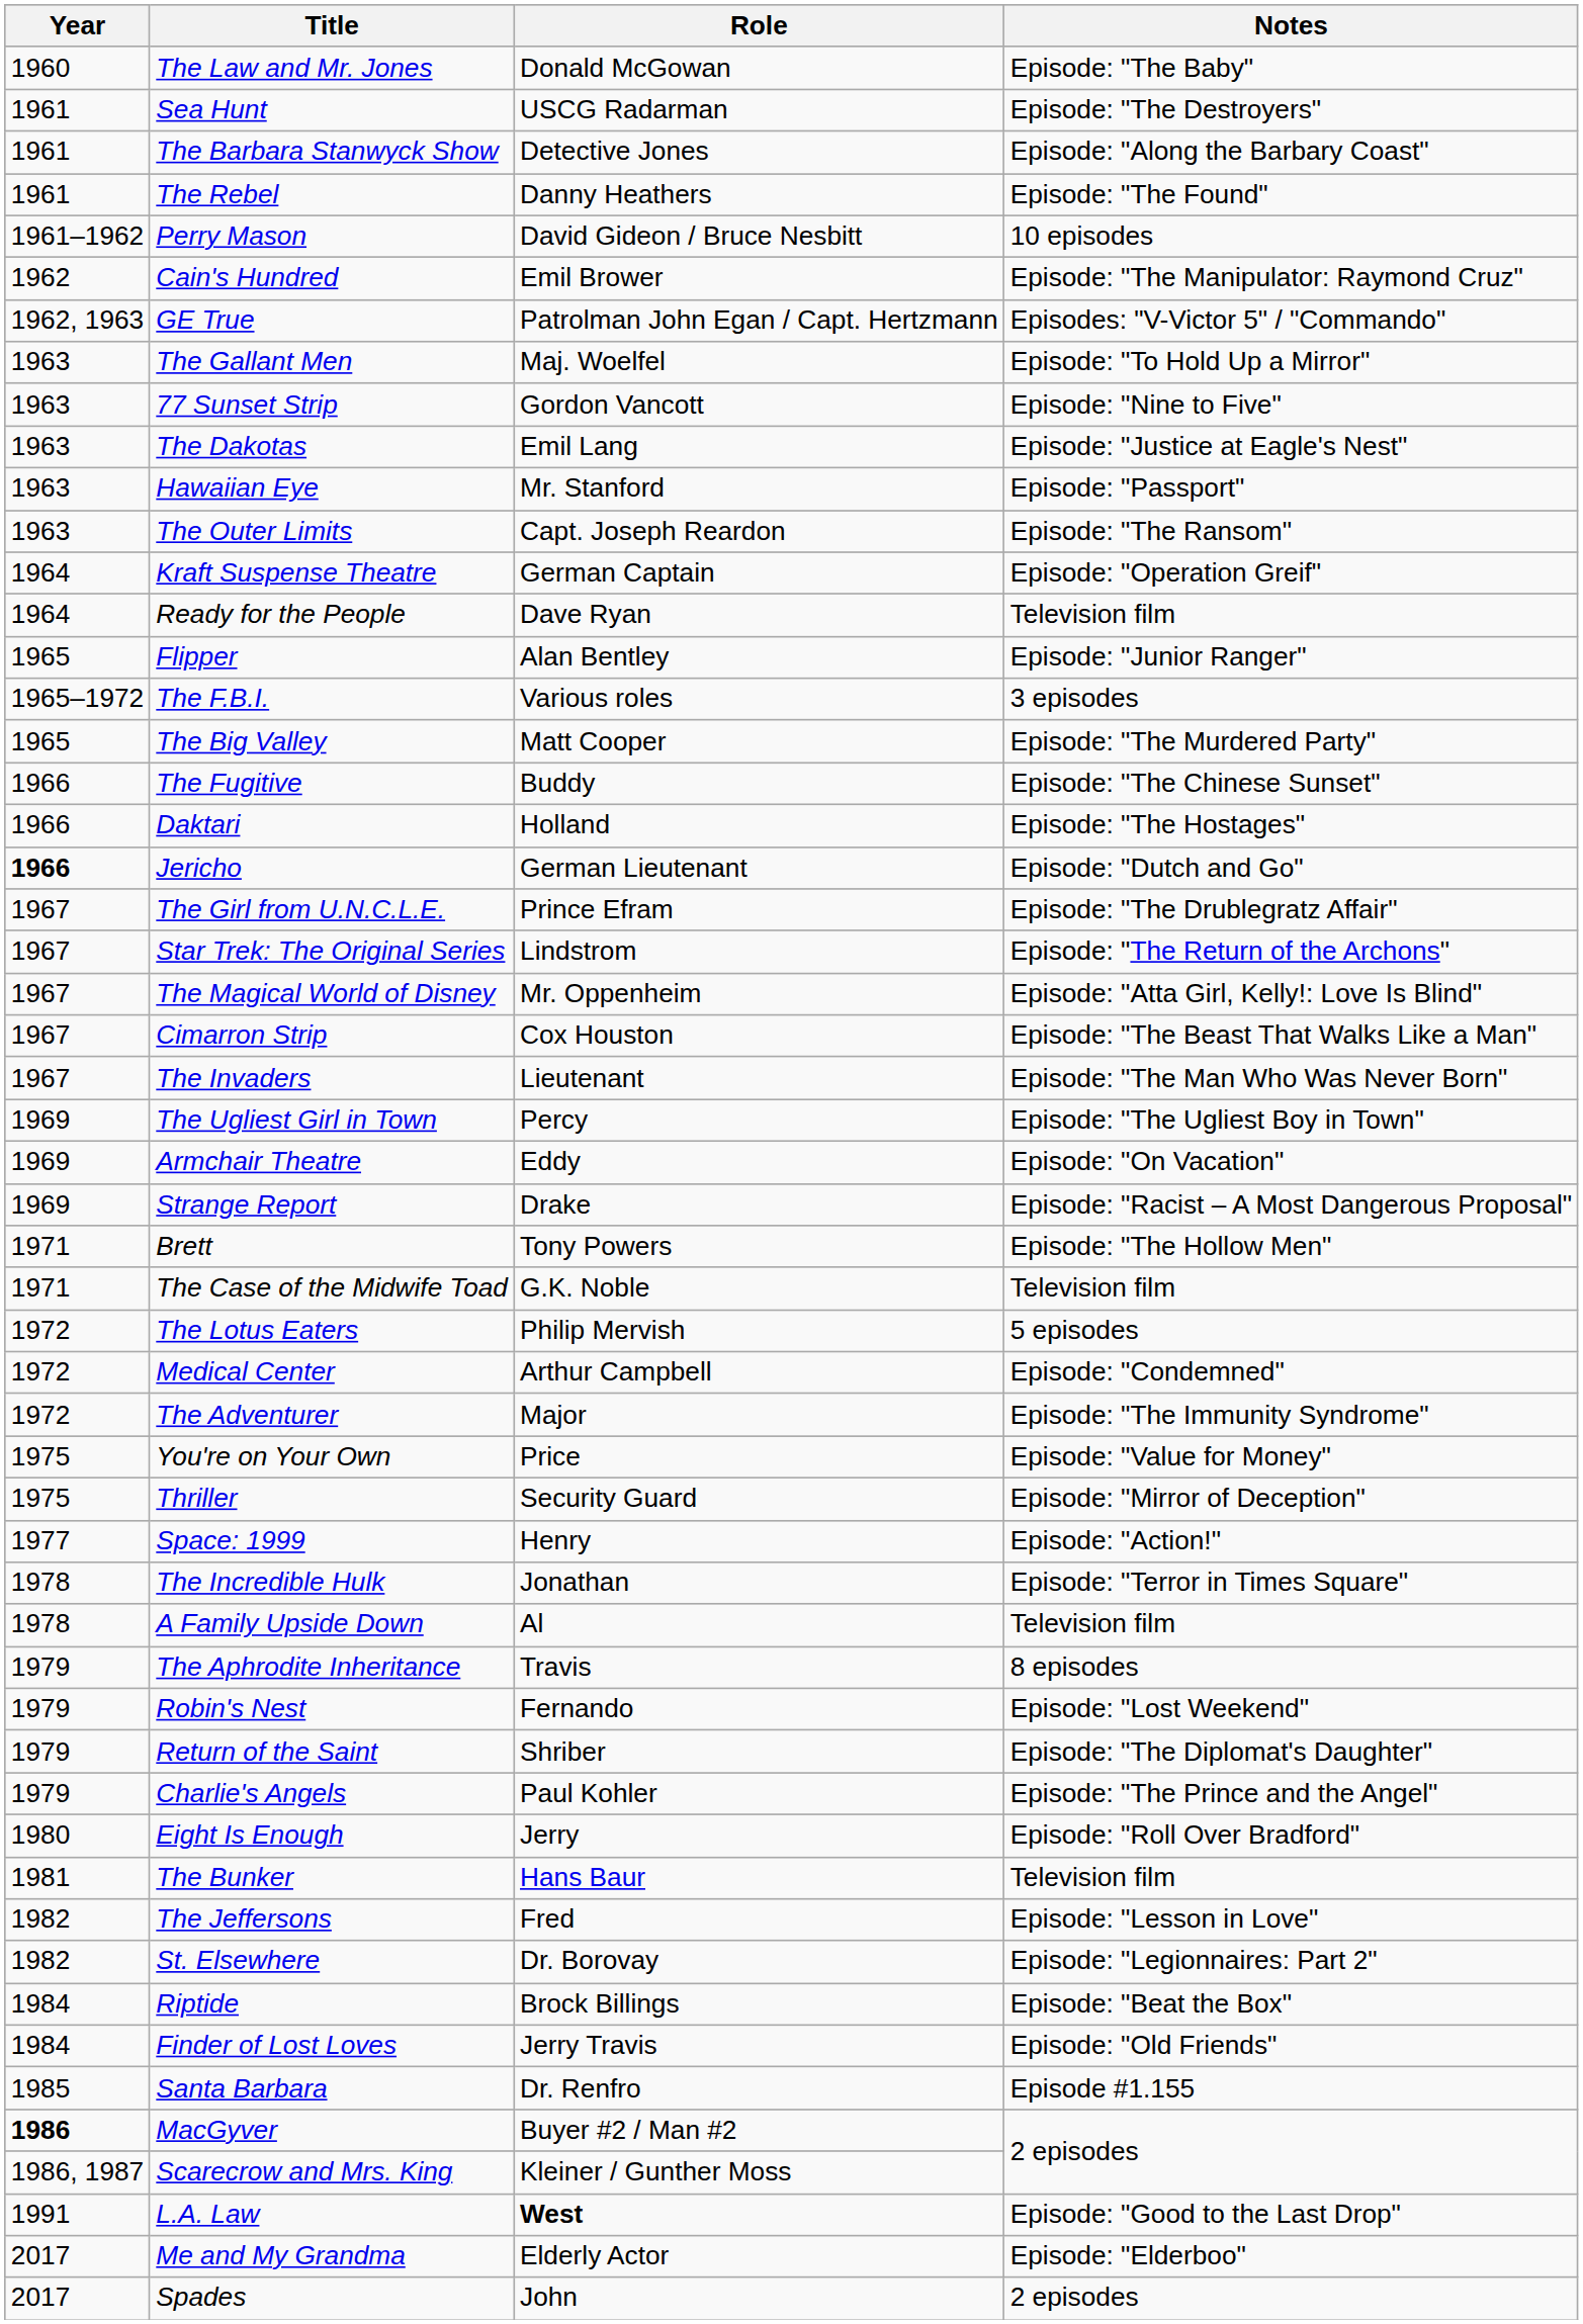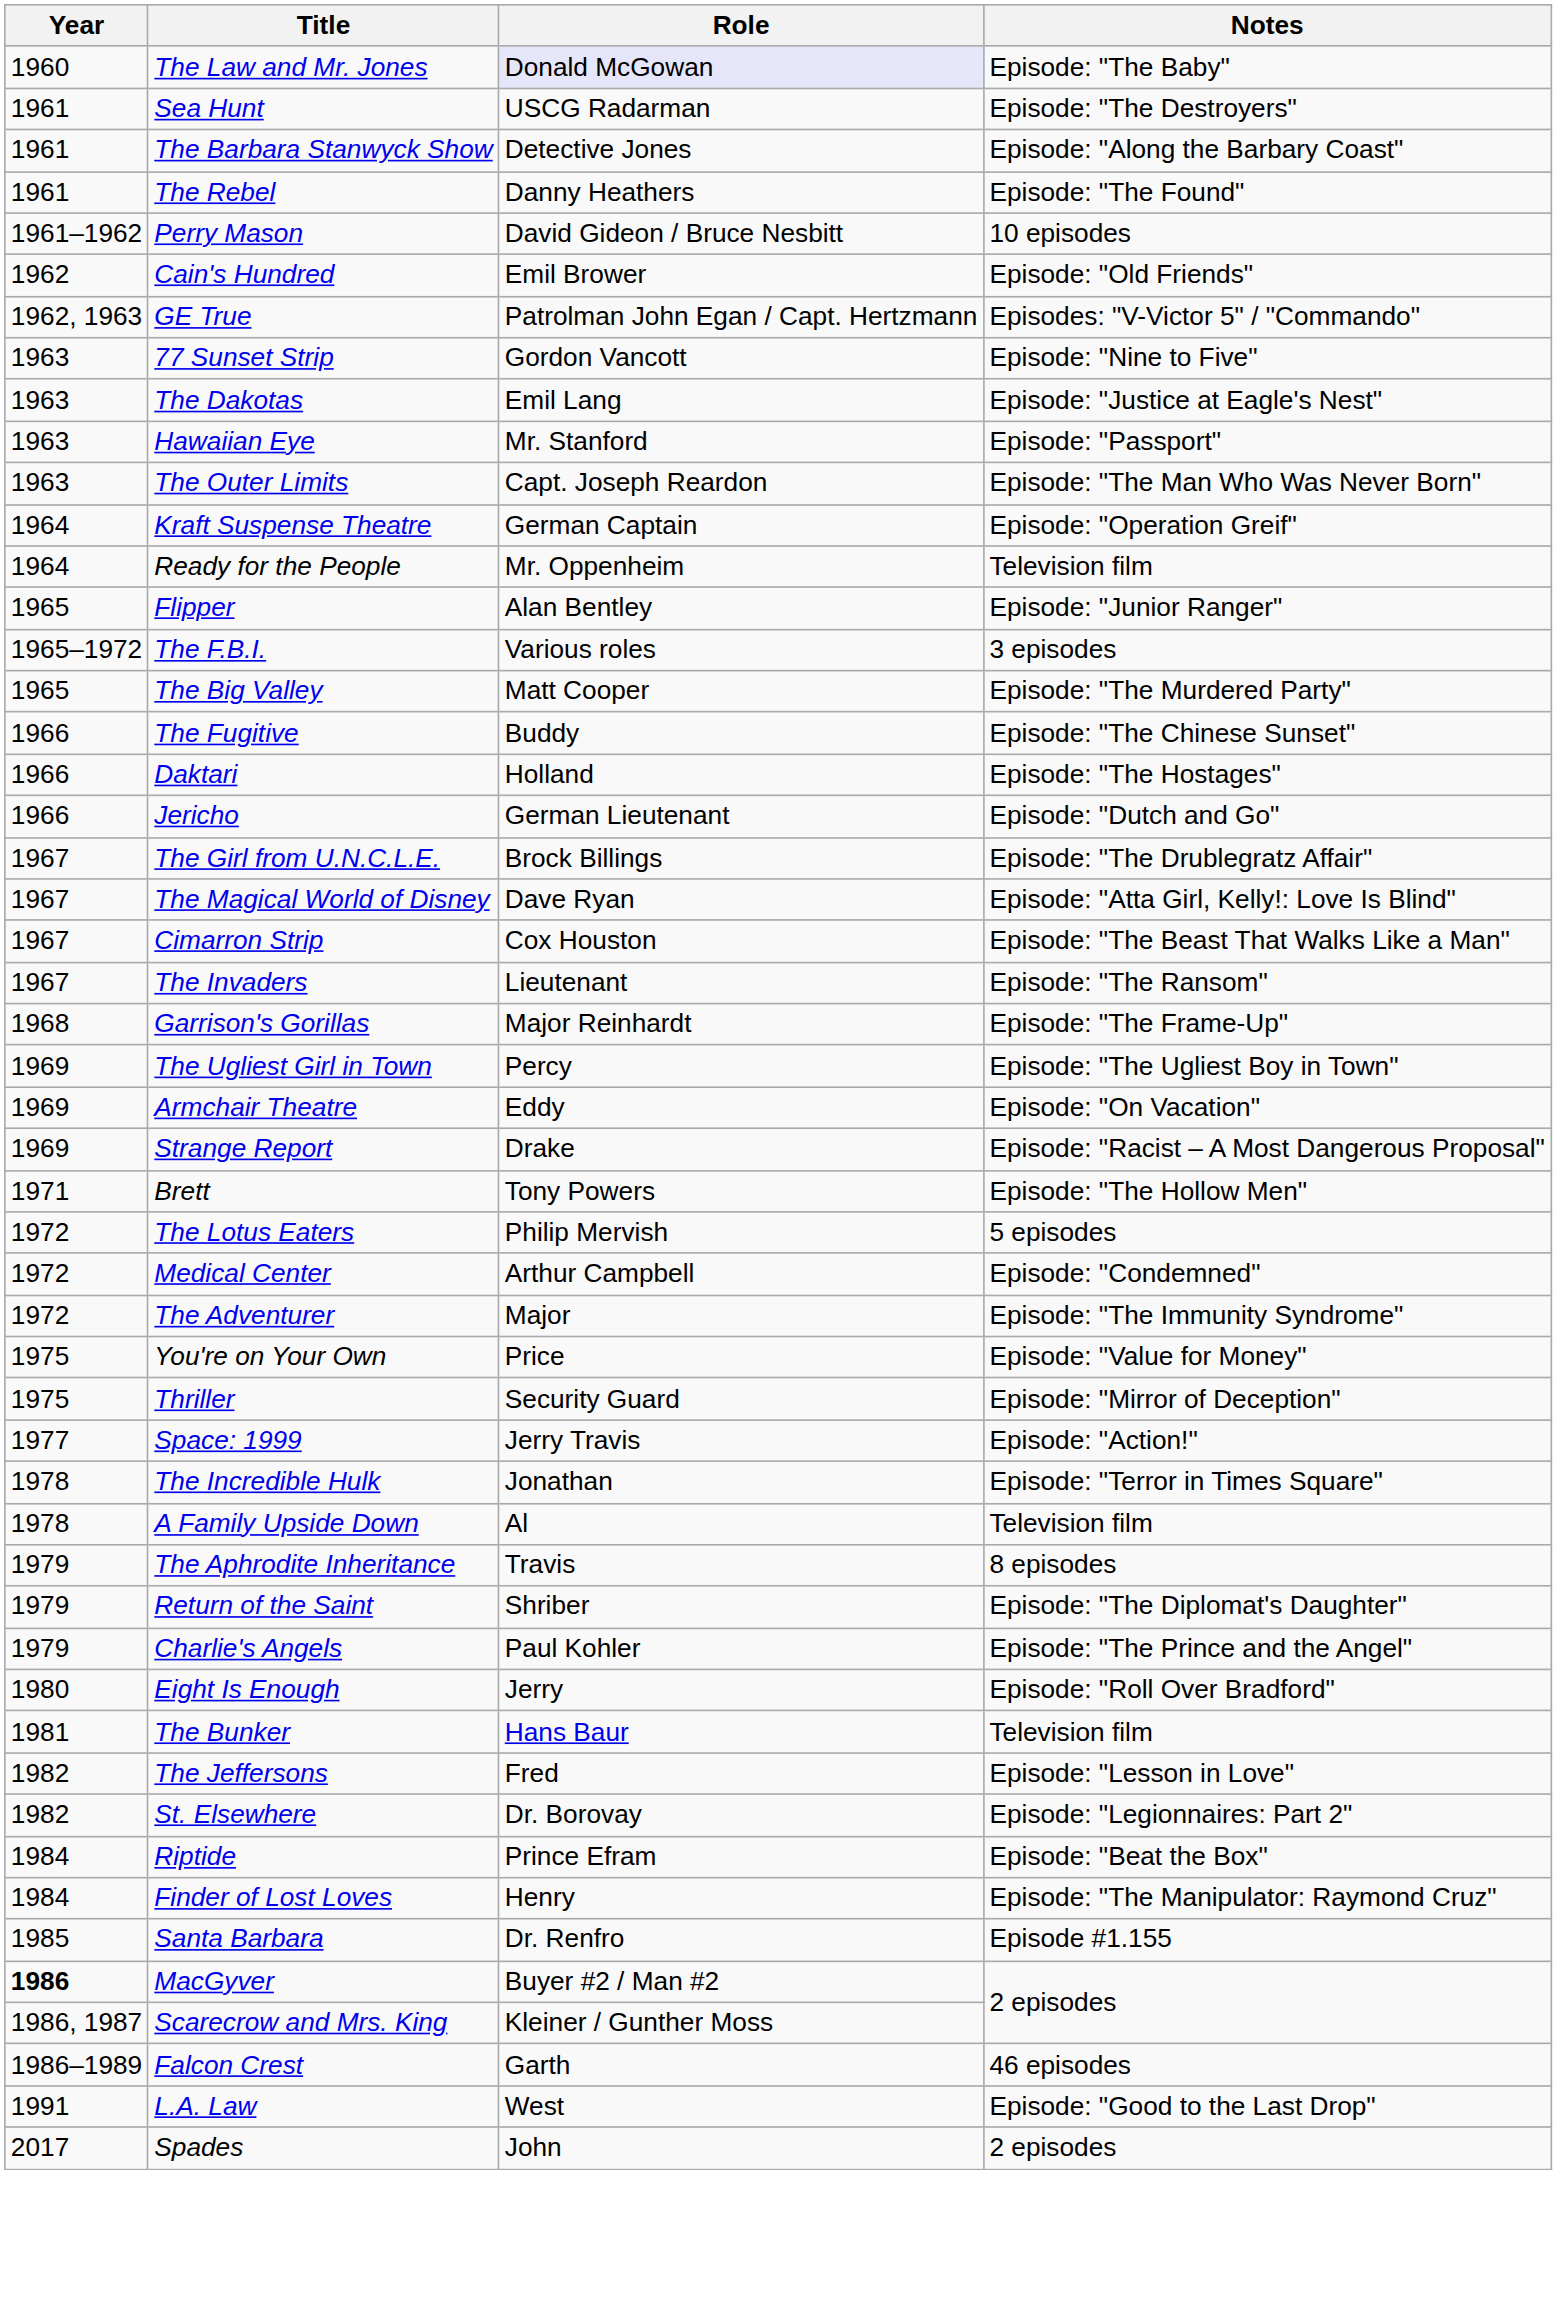 <table class="wikitable sortable">
 <tr>
 <th>Year</th>
 <th>Title</th>
 <th>Role</th>
 <th>Notes</th>
 </tr>
 <tr>
 <td>1960</td>
 <td><em><a href='#'>The Law and Mr. Jones</a></em></td>
-<td>Donald McGowan</td>
+<td style="background: lavender;">Donald McGowan</td>
 <td>Episode: "The Baby"</td>
 </tr>
 <tr>
 <td>1961</td>
 <td><em><a href='#'>Sea Hunt</a></em></td>
 <td>USCG Radarman</td>
 <td>Episode: "The Destroyers"</td>
 </tr>
 <tr>
 <td>1961</td>
 <td><em><a href='#'>The Barbara Stanwyck Show</a></em></td>
 <td>Detective Jones</td>
 <td>Episode: "Along the Barbary Coast"</td>
 </tr>
 <tr>
 <td>1961</td>
 <td><a href='#'><em>The Rebel</em></a></td>
 <td>Danny Heathers</td>
 <td>Episode: "The Found"</td>
 </tr>
 <tr>
 <td>1961–1962</td>
 <td><a href='#'><em>Perry Mason</em></a></td>
 <td>David Gideon / Bruce Nesbitt</td>
 <td>10 episodes</td>
 </tr>
 <tr>
 <td>1962</td>
 <td><em><a href='#'>Cain's Hundred</a></em></td>
 <td>Emil Brower</td>
-<td>Episode: "The Manipulator: Raymond Cruz"</td>
+<td>Episode: "Old Friends"</td>
 </tr>
 <tr>
 <td>1962, 1963</td>
 <td><em><a href='#'>GE True</a></em></td>
 <td>Patrolman John Egan / Capt. Hertzmann</td>
 <td>Episodes: "V-Victor 5" / "Commando"</td>
-</tr>
-<tr>
-<td>1963</td>
-<td><em><a href='#'>The Gallant Men</a></em></td>
-<td>Maj. Woelfel</td>
-<td>Episode: "To Hold Up a Mirror"</td>
 </tr>
 <tr>
 <td>1963</td>
 <td><em><a href='#'>77 Sunset Strip</a></em></td>
 <td>Gordon Vancott</td>
 <td>Episode: "Nine to Five"</td>
 </tr>
 <tr>
 <td>1963</td>
 <td><a href='#'><em>The Dakotas</em></a></td>
 <td>Emil Lang</td>
 <td>Episode: "Justice at Eagle's Nest"</td>
 </tr>
 <tr>
 <td>1963</td>
 <td><em><a href='#'>Hawaiian Eye</a></em></td>
 <td>Mr. Stanford</td>
 <td>Episode: "Passport"</td>
 </tr>
 <tr>
 <td>1963</td>
 <td><a href='#'><em>The Outer Limits</em></a></td>
 <td>Capt. Joseph Reardon</td>
-<td>Episode: "The Ransom"</td>
+<td>Episode: "The Man Who Was Never Born"</td>
 </tr>
 <tr>
 <td>1964</td>
 <td><em><a href='#'>Kraft Suspense Theatre</a></em></td>
 <td>German Captain</td>
 <td>Episode: "Operation Greif"</td>
 </tr>
 <tr>
 <td>1964</td>
 <td><em>Ready for the People</em></td>
-<td>Dave Ryan</td>
+<td>Mr. Oppenheim</td>
 <td>Television film</td>
 </tr>
 <tr>
 <td>1965</td>
 <td><a href='#'><em>Flipper</em></a></td>
 <td>Alan Bentley</td>
 <td>Episode: "Junior Ranger"</td>
 </tr>
 <tr>
 <td>1965–1972</td>
 <td><a href='#'><em>The F.B.I.</em></a></td>
 <td>Various roles</td>
 <td>3 episodes</td>
 </tr>
 <tr>
 <td>1965</td>
 <td><em><a href='#'>The Big Valley</a></em></td>
 <td>Matt Cooper</td>
 <td>Episode: "The Murdered Party"</td>
 </tr>
 <tr>
 <td>1966</td>
 <td><a href='#'><em>The Fugitive</em></a></td>
 <td>Buddy</td>
 <td>Episode: "The Chinese Sunset"</td>
 </tr>
 <tr>
 <td>1966</td>
 <td><em><a href='#'>Daktari</a></em></td>
 <td>Holland</td>
 <td>Episode: "The Hostages"</td>
 </tr>
 <tr>
-<td><strong>1966</strong></td>
+<td>1966</td>
 <td><a href='#'><em>Jericho</em></a></td>
 <td>German Lieutenant</td>
 <td>Episode: "Dutch and Go"</td>
 </tr>
 <tr>
 <td>1967</td>
 <td><em><a href='#'>The Girl from U.N.C.L.E.</a></em></td>
-<td>Prince Efram</td>
+<td>Brock Billings</td>
 <td>Episode: "The Drublegratz Affair"</td>
 </tr>
 <tr>
 <td>1967</td>
-<td><em><a href='#'>Star Trek: The Original Series</a></em></td>
-<td>Lindstrom</td>
-<td>Episode: "<a href='#'>The Return of the Archons</a>"</td>
-</tr>
-<tr>
-<td>1967</td>
 <td><em><a href='#'>The Magical World of Disney</a></em></td>
-<td>Mr. Oppenheim</td>
+<td>Dave Ryan</td>
 <td>Episode: "Atta Girl, Kelly!: Love Is Blind"</td>
 </tr>
 <tr>
 <td>1967</td>
 <td><em><a href='#'>Cimarron Strip</a></em></td>
 <td>Cox Houston</td>
 <td>Episode: "The Beast That Walks Like a Man"</td>
 </tr>
 <tr>
 <td>1967</td>
 <td><em><a href='#'>The Invaders</a></em></td>
 <td>Lieutenant</td>
-<td>Episode: "The Man Who Was Never Born"</td>
+<td>Episode: "The Ransom"</td>
+</tr>
+<tr>
+<td>1968</td>
+<td><em><a href='#'>Garrison's Gorillas</a></em></td>
+<td>Major Reinhardt</td>
+<td>Episode: "The Frame-Up"</td>
 </tr>
 <tr>
 <td>1969</td>
 <td><em><a href='#'>The Ugliest Girl in Town</a></em></td>
 <td>Percy</td>
 <td>Episode: "The Ugliest Boy in Town"</td>
 </tr>
 <tr>
 <td>1969</td>
 <td><em><a href='#'>Armchair Theatre</a></em></td>
 <td>Eddy</td>
 <td>Episode: "On Vacation"</td>
 </tr>
 <tr>
 <td>1969</td>
 <td><em><a href='#'>Strange Report</a></em></td>
 <td>Drake</td>
 <td>Episode: "Racist – A Most Dangerous Proposal"</td>
 </tr>
 <tr>
 <td>1971</td>
 <td><em>Brett</em></td>
 <td>Tony Powers</td>
 <td>Episode: "The Hollow Men"</td>
-</tr>
-<tr>
-<td>1971</td>
-<td><em>The Case of the Midwife Toad</em></td>
-<td>G.K. Noble</td>
-<td>Television film</td>
 </tr>
 <tr>
 <td>1972</td>
 <td><a href='#'><em>The Lotus Eaters</em></a></td>
 <td>Philip Mervish</td>
 <td>5 episodes</td>
 </tr>
 <tr>
 <td>1972</td>
 <td><a href='#'><em>Medical Center</em></a></td>
 <td>Arthur Campbell</td>
 <td>Episode: "Condemned"</td>
 </tr>
 <tr>
 <td>1972</td>
 <td><a href='#'><em>The Adventurer</em></a></td>
 <td>Major</td>
 <td>Episode: "The Immunity Syndrome"</td>
 </tr>
 <tr>
 <td>1975</td>
 <td><em>You're on Your Own</em></td>
 <td>Price</td>
 <td>Episode: "Value for Money"</td>
 </tr>
 <tr>
 <td>1975</td>
 <td><a href='#'><em>Thriller</em></a></td>
 <td>Security Guard</td>
 <td>Episode: "Mirror of Deception"</td>
 </tr>
 <tr>
 <td>1977</td>
 <td><em><a href='#'>Space: 1999</a></em></td>
-<td>Henry</td>
+<td>Jerry Travis</td>
 <td>Episode: "Action!"</td>
 </tr>
 <tr>
 <td>1978</td>
 <td><a href='#'><em>The Incredible Hulk</em></a></td>
 <td>Jonathan</td>
 <td>Episode: "Terror in Times Square"</td>
 </tr>
 <tr>
 <td>1978</td>
 <td><em><a href='#'>A Family Upside Down</a></em></td>
 <td>Al</td>
 <td>Television film</td>
 </tr>
 <tr>
 <td>1979</td>
 <td><em><a href='#'>The Aphrodite Inheritance</a></em></td>
 <td>Travis</td>
 <td>8 episodes</td>
-</tr>
-<tr>
-<td>1979</td>
-<td><a href='#'><em>Robin's Nest</em></a></td>
-<td>Fernando</td>
-<td>Episode: "Lost Weekend"</td>
 </tr>
 <tr>
 <td>1979</td>
 <td><em><a href='#'>Return of the Saint</a></em></td>
 <td>Shriber</td>
 <td>Episode: "The Diplomat's Daughter"</td>
 </tr>
 <tr>
 <td>1979</td>
 <td><em><a href='#'>Charlie's Angels</a></em></td>
 <td>Paul Kohler</td>
 <td>Episode: "The Prince and the Angel"</td>
 </tr>
 <tr>
 <td>1980</td>
 <td><em><a href='#'>Eight Is Enough</a></em></td>
 <td>Jerry</td>
 <td>Episode: "Roll Over Bradford"</td>
 </tr>
 <tr>
 <td>1981</td>
 <td><a href='#'><em>The Bunker</em></a></td>
 <td><a href='#'>Hans Baur</a></td>
 <td>Television film</td>
 </tr>
 <tr>
 <td>1982</td>
 <td><em><a href='#'>The Jeffersons</a></em></td>
 <td>Fred</td>
 <td>Episode: "Lesson in Love"</td>
 </tr>
 <tr>
 <td>1982</td>
 <td><em><a href='#'>St. Elsewhere</a></em></td>
 <td>Dr. Borovay</td>
 <td>Episode: "Legionnaires: Part 2"</td>
 </tr>
 <tr>
 <td>1984</td>
 <td><a href='#'><em>Riptide</em></a></td>
-<td>Brock Billings</td>
+<td>Prince Efram</td>
 <td>Episode: "Beat the Box"</td>
 </tr>
 <tr>
 <td>1984</td>
 <td><em><a href='#'>Finder of Lost Loves</a></em></td>
-<td>Jerry Travis</td>
-<td>Episode: "Old Friends"</td>
+<td>Henry</td>
+<td>Episode: "The Manipulator: Raymond Cruz"</td>
 </tr>
 <tr>
 <td>1985</td>
 <td><a href='#'><em>Santa Barbara</em></a></td>
 <td>Dr. Renfro</td>
 <td>Episode #1.155</td>
 </tr>
 <tr>
 <td><strong>1986</strong></td>
 <td><a href='#'><em>MacGyver</em></a></td>
 <td>Buyer #2 / Man #2</td>
 <td rowspan="2">2 episodes</td>
 </tr>
 <tr>
 <td>1986, 1987</td>
 <td><em><a href='#'>Scarecrow and Mrs. King</a></em></td>
 <td>Kleiner / Gunther Moss</td>
 </tr>
 <tr>
+<td>1986–1989</td>
+<td><em><a href='#'>Falcon Crest</a></em></td>
+<td>Garth</td>
+<td>46 episodes</td>
+</tr>
+<tr>
 <td>1991</td>
 <td><em><a href='#'>L.A. Law</a></em></td>
-<td><strong>West</strong></td>
+<td>West</td>
 <td>Episode: "Good to the Last Drop"</td>
-</tr>
-<tr>
-<td>2017</td>
-<td><em><a href='#'>Me and My Grandma</a></em></td>
-<td>Elderly Actor</td>
-<td>Episode: "Elderboo"</td>
 </tr>
 <tr>
 <td>2017</td>
 <td><em>Spades</em></td>
 <td>John</td>
 <td>2 episodes</td>
 </tr>
 </table>
